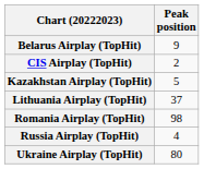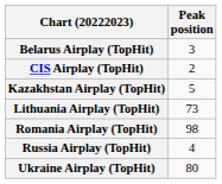 <table class="wikitable sortable plainrowheaders" style="text-align:center">
 <tr>
 <th scope="col">Chart (20222023)</th>
 <th scope="col">Peak<br>position</th>
 </tr>
 <tr>
 <th scope="row">Belarus Airplay (TopHit)</th>
-<td>9</td>
+<td>3</td>
 </tr>
 <tr>
 <th scope="row"><a href='#'>CIS</a> Airplay (TopHit)</th>
 <td>2</td>
 </tr>
 <tr>
 <th scope="row">Kazakhstan Airplay (TopHit)</th>
 <td>5</td>
 </tr>
 <tr>
 <th scope="row">Lithuania Airplay (TopHit)</th>
-<td>37</td>
+<td>73</td>
 </tr>
 <tr>
 <th scope="row">Romania Airplay (TopHit)</th>
 <td>98</td>
 </tr>
 <tr>
 <th scope="row">Russia Airplay (TopHit)</th>
 <td>4</td>
 </tr>
 <tr>
 <th scope="row">Ukraine Airplay (TopHit)</th>
 <td>80</td>
 </tr>
 </table>
